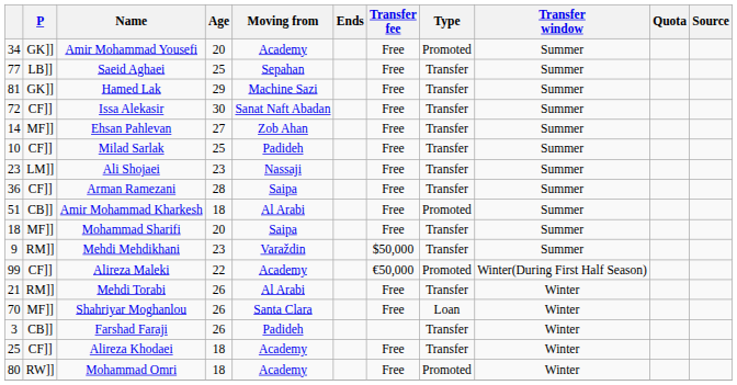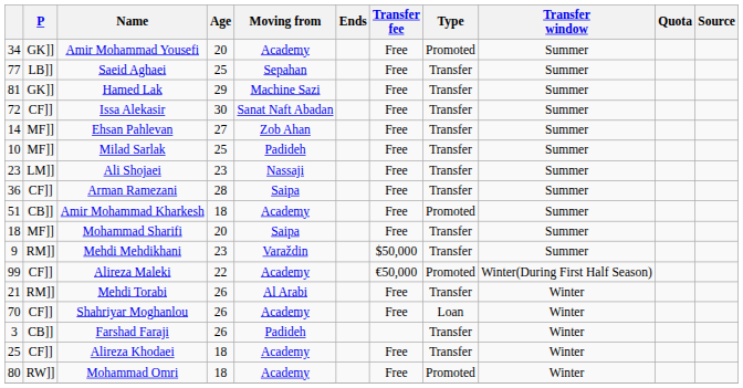 <table class="wikitable sortable " style="text-align:center">
 <tr>
 <th></th>
 <th><a href='#'>P</a></th>
 <th>Name</th>
 <th>Age</th>
 <th>Moving from</th>
 <th>Ends</th>
 <th><a href='#'>Transfer<br>fee</a></th>
 <th>Type</th>
 <th><a href='#'>Transfer<br>window</a></th>
 <th>Quota</th>
 <th>Source</th>
 </tr>
 <tr>
 <td>34</td>
 <td [[>GK]]</td>
 <td><a href='#'>Amir Mohammad Yousefi</a></td>
 <td>20</td>
 <td><a href='#'>Academy</a></td>
 <td></td>
 <td>Free</td>
 <td>Promoted</td>
 <td>Summer</td>
 <td></td>
 <td></td>
 </tr>
 <tr>
 <td>77</td>
 <td [[>LB]]</td>
 <td><a href='#'>Saeid Aghaei</a></td>
 <td>25</td>
 <td><a href='#'>Sepahan</a></td>
 <td></td>
 <td>Free</td>
 <td>Transfer</td>
 <td>Summer</td>
 <td></td>
 <td></td>
 </tr>
 <tr>
 <td>81</td>
 <td [[>GK]]</td>
 <td><a href='#'>Hamed Lak</a></td>
 <td>29</td>
 <td><a href='#'>Machine Sazi</a></td>
 <td></td>
 <td>Free</td>
 <td>Transfer</td>
 <td>Summer</td>
 <td></td>
 <td></td>
 </tr>
 <tr>
 <td>72</td>
 <td [[>CF]]</td>
 <td><a href='#'>Issa Alekasir</a></td>
 <td>30</td>
 <td><a href='#'>Sanat Naft Abadan</a></td>
 <td></td>
 <td>Free</td>
 <td>Transfer</td>
 <td>Summer</td>
 <td></td>
 <td></td>
 </tr>
 <tr>
 <td>14</td>
 <td [[>MF]]</td>
 <td><a href='#'>Ehsan Pahlevan</a></td>
 <td>27</td>
 <td><a href='#'>Zob Ahan</a></td>
 <td></td>
 <td>Free</td>
 <td>Transfer</td>
 <td>Summer</td>
 <td></td>
 <td></td>
 </tr>
 <tr>
 <td>10</td>
-<td [[>CF]]</td>
+<td [[>MF]]</td>
 <td><a href='#'>Milad Sarlak</a></td>
 <td>25</td>
 <td><a href='#'>Padideh</a></td>
 <td></td>
 <td>Free</td>
 <td>Transfer</td>
 <td>Summer</td>
 <td></td>
 <td></td>
 </tr>
 <tr>
 <td>23</td>
 <td [[>LM]]</td>
 <td><a href='#'>Ali Shojaei</a></td>
 <td>23</td>
 <td><a href='#'>Nassaji</a></td>
 <td></td>
 <td>Free</td>
 <td>Transfer</td>
 <td>Summer</td>
 <td></td>
 <td></td>
 </tr>
 <tr>
 <td>36</td>
 <td [[>CF]]</td>
 <td><a href='#'>Arman Ramezani</a></td>
 <td>28</td>
 <td><a href='#'>Saipa</a></td>
 <td></td>
 <td>Free</td>
 <td>Transfer</td>
 <td>Summer</td>
 <td></td>
 <td></td>
 </tr>
 <tr>
 <td>51</td>
 <td [[>CB]]</td>
 <td><a href='#'>Amir Mohammad Kharkesh</a></td>
 <td>18</td>
-<td> <a href='#'>Al Arabi</a></td>
+<td><a href='#'>Academy</a></td>
 <td></td>
 <td>Free</td>
 <td>Promoted</td>
 <td>Summer</td>
 <td></td>
 <td></td>
 </tr>
 <tr>
 <td>18</td>
 <td [[>MF]]</td>
 <td><a href='#'>Mohammad Sharifi</a></td>
 <td>20</td>
 <td><a href='#'>Saipa</a></td>
 <td></td>
 <td>Free</td>
 <td>Transfer</td>
 <td>Summer</td>
 <td></td>
 <td></td>
 </tr>
 <tr>
 <td>9</td>
 <td [[>RM]]</td>
 <td><a href='#'>Mehdi Mehdikhani</a></td>
 <td>23</td>
 <td> <a href='#'>Varaždin</a></td>
 <td></td>
 <td>$50,000</td>
 <td>Transfer</td>
 <td>Summer</td>
 <td></td>
 <td></td>
 </tr>
 <tr>
 <td>99</td>
 <td [[>CF]]</td>
 <td><a href='#'>Alireza Maleki</a></td>
 <td>22</td>
 <td><a href='#'>Academy</a></td>
 <td></td>
 <td>€50,000</td>
 <td>Promoted</td>
 <td>Winter(During First Half Season)</td>
 <td></td>
 <td></td>
 </tr>
 <tr>
 <td>21</td>
 <td [[>RM]]</td>
 <td><a href='#'>Mehdi Torabi</a></td>
 <td>26</td>
 <td> <a href='#'>Al Arabi</a></td>
 <td></td>
 <td>Free</td>
 <td>Transfer</td>
 <td>Winter</td>
 <td></td>
 <td></td>
 </tr>
 <tr>
 <td>70</td>
-<td [[>MF]]</td>
+<td [[>CF]]</td>
 <td><a href='#'>Shahriyar Moghanlou</a></td>
 <td>26</td>
-<td> <a href='#'>Santa Clara</a></td>
+<td><a href='#'>Academy</a></td>
 <td></td>
 <td>Free</td>
 <td>Loan</td>
 <td>Winter</td>
 <td></td>
 <td></td>
 </tr>
 <tr>
 <td>3</td>
 <td [[>CB]]</td>
 <td><a href='#'>Farshad Faraji</a></td>
 <td>26</td>
 <td><a href='#'>Padideh</a></td>
 <td></td>
 <td></td>
 <td>Transfer</td>
 <td>Winter</td>
 <td></td>
 <td></td>
 </tr>
 <tr>
 <td>25</td>
 <td [[>CF]]</td>
 <td><a href='#'>Alireza Khodaei</a></td>
 <td>18</td>
 <td><a href='#'>Academy</a></td>
 <td></td>
 <td>Free</td>
 <td>Transfer</td>
 <td>Winter</td>
 <td></td>
 <td></td>
 </tr>
 <tr>
 <td>80</td>
 <td [[>RW]]</td>
 <td><a href='#'>Mohammad Omri</a></td>
 <td>18</td>
 <td><a href='#'>Academy</a></td>
 <td></td>
 <td>Free</td>
 <td>Promoted</td>
 <td>Winter</td>
 <td></td>
 <td></td>
 </tr>
 <tr>
 </tr>
 </table>
